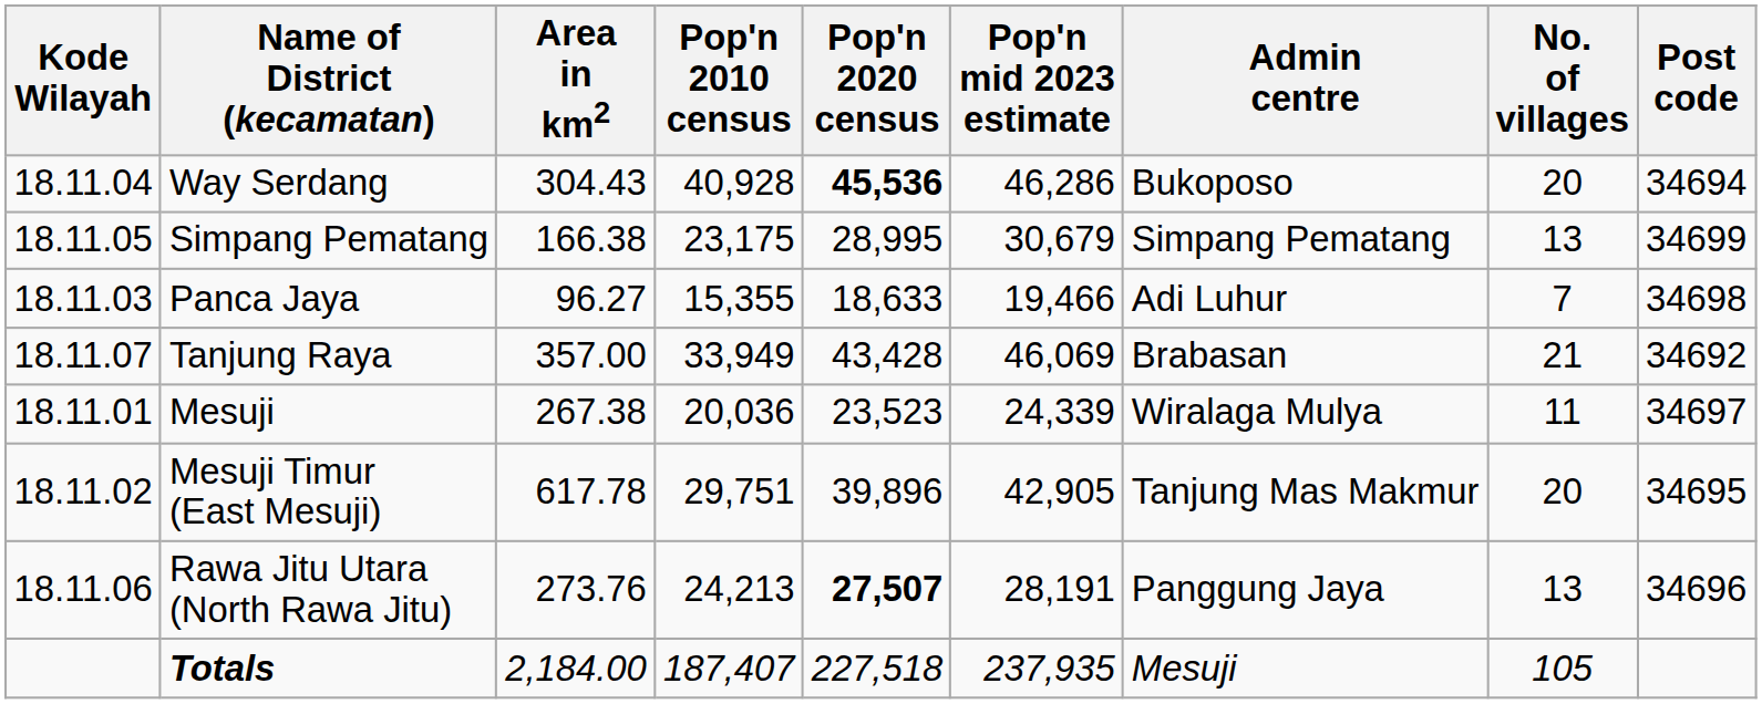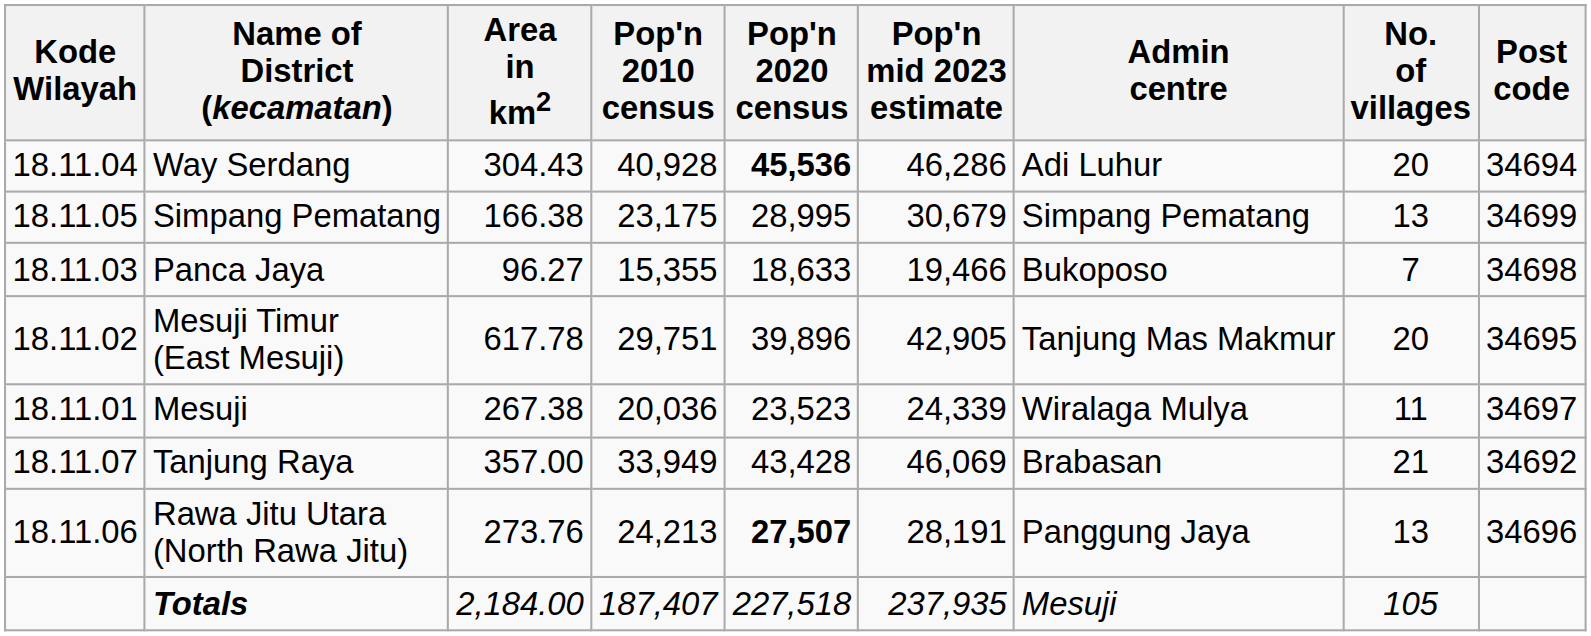 <table class="wikitable">
 <tr>
 <th>Kode <br>Wilayah</th>
 <th>Name of<br>District<br>(<em>kecamatan</em>)</th>
 <th>Area<br>in <br>km<sup>2</sup></th>
 <th>Pop'n <br>2010<br>census</th>
 <th>Pop'n <br>2020<br>census</th>
 <th>Pop'n <br>mid 2023<br>estimate</th>
 <th>Admin<br>centre</th>
 <th>No.<br>of<br>villages</th>
 <th>Post<br>code</th>
 </tr>
 <tr>
 <td>18.11.04</td>
 <td>Way Serdang</td>
 <td align="right">304.43</td>
 <td align="right">40,928</td>
 <td align="right"><strong>45,536</strong></td>
 <td align="right">46,286</td>
-<td>Bukoposo</td>
+<td>Adi Luhur</td>
 <td align="center">20</td>
 <td>34694</td>
 </tr>
 <tr>
 <td>18.11.05</td>
 <td>Simpang Pematang</td>
 <td align="right">166.38</td>
 <td align="right">23,175</td>
 <td align="right">28,995</td>
 <td align="right">30,679</td>
 <td>Simpang Pematang</td>
 <td align="center">13</td>
 <td>34699</td>
 </tr>
 <tr>
 <td>18.11.03</td>
 <td>Panca Jaya</td>
 <td align="right">96.27</td>
 <td align="right">15,355</td>
 <td align="right">18,633</td>
 <td align="right">19,466</td>
-<td>Adi Luhur</td>
+<td>Bukoposo</td>
 <td align="center">7</td>
 <td>34698</td>
 </tr>
 <tr>
-<td>18.11.07</td>
-<td>Tanjung Raya</td>
-<td align="right">357.00</td>
-<td align="right">33,949</td>
-<td align="right">43,428</td>
-<td align="right">46,069</td>
-<td>Brabasan</td>
-<td align="center">21</td>
-<td>34692</td>
+<td>18.11.02</td>
+<td>Mesuji Timur <br> (East Mesuji)</td>
+<td align="right">617.78</td>
+<td align="right">29,751</td>
+<td align="right">39,896</td>
+<td align="right">42,905</td>
+<td>Tanjung Mas Makmur</td>
+<td align="center">20</td>
+<td>34695</td>
 </tr>
 <tr>
 <td>18.11.01</td>
 <td>Mesuji</td>
 <td align="right">267.38</td>
 <td align="right">20,036</td>
 <td align="right">23,523</td>
 <td align="right">24,339</td>
 <td>Wiralaga Mulya</td>
 <td align="center">11</td>
 <td>34697</td>
 </tr>
 <tr>
-<td>18.11.02</td>
-<td>Mesuji Timur <br> (East Mesuji)</td>
-<td align="right">617.78</td>
-<td align="right">29,751</td>
-<td align="right">39,896</td>
-<td align="right">42,905</td>
-<td>Tanjung Mas Makmur</td>
-<td align="center">20</td>
-<td>34695</td>
+<td>18.11.07</td>
+<td>Tanjung Raya</td>
+<td align="right">357.00</td>
+<td align="right">33,949</td>
+<td align="right">43,428</td>
+<td align="right">46,069</td>
+<td>Brabasan</td>
+<td align="center">21</td>
+<td>34692</td>
 </tr>
 <tr>
 <td>18.11.06</td>
 <td>Rawa Jitu Utara <br> (North Rawa Jitu)</td>
 <td align="right">273.76</td>
 <td align="right">24,213</td>
 <td align="right"><strong>27,507</strong></td>
 <td align="right">28,191</td>
 <td>Panggung Jaya</td>
 <td align="center">13</td>
 <td>34696</td>
 </tr>
 <tr>
 <td></td>
 <td><strong><em>Totals</em></strong></td>
 <td align="right"><em>2,184.00</em></td>
 <td align="right"><em>187,407</em></td>
 <td align="right"><em>227,518</em></td>
 <td align="right"><em>237,935</em></td>
 <td><em>Mesuji</em></td>
 <td align="center"><em>105</em></td>
 <td></td>
 </tr>
 </table>
